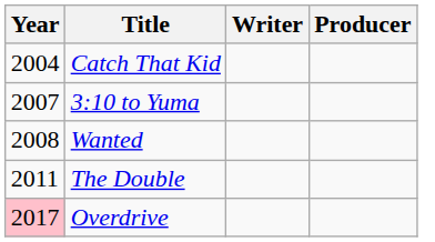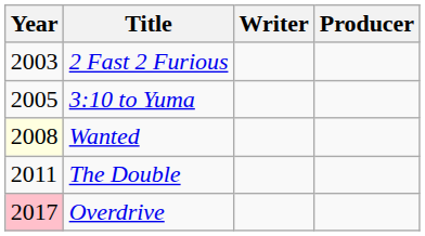 <table class="wikitable">
 <tr>
 <th>Year</th>
 <th>Title</th>
 <th>Writer</th>
 <th>Producer</th>
 </tr>
 <tr>
-<td>2004</td>
-<td><em><a href='#'>Catch That Kid</a></em></td>
+<td>2003</td>
+<td><em><a href='#'>2 Fast 2 Furious</a></em></td>
 <td></td>
 <td></td>
 </tr>
 <tr>
-<td>2007</td>
+<td>2005</td>
 <td><em><a href='#'>3:10 to Yuma</a></em></td>
 <td></td>
 <td></td>
 </tr>
 <tr>
-<td>2008</td>
+<td style="background: lightyellow;">2008</td>
 <td><em><a href='#'>Wanted</a></em></td>
 <td></td>
 <td></td>
 </tr>
 <tr>
 <td>2011</td>
 <td><em><a href='#'>The Double</a></em></td>
 <td></td>
 <td></td>
 </tr>
 <tr>
 <td style="background: pink;">2017</td>
 <td><em><a href='#'>Overdrive</a></em></td>
 <td></td>
 <td></td>
 </tr>
 </table>
